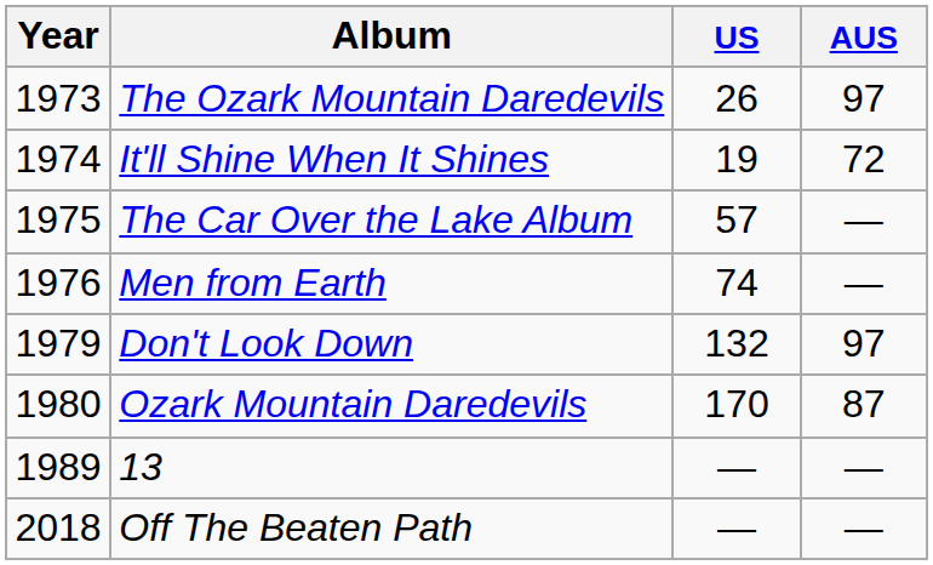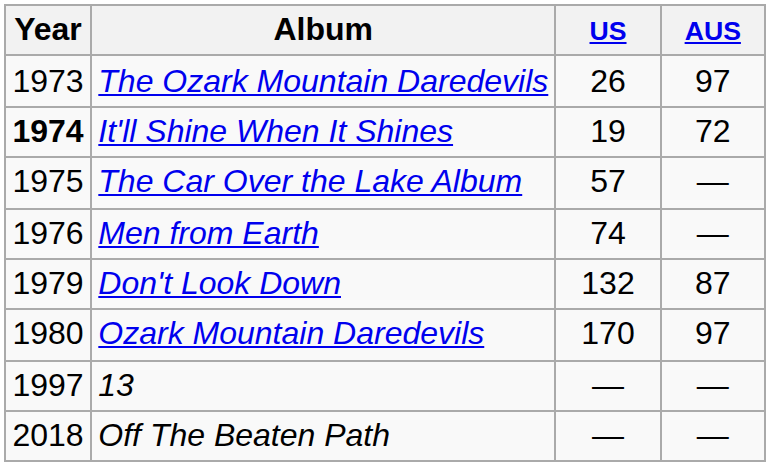 <table class="wikitable">
 <tr>
 <th>Year</th>
 <th>Album</th>
 <th style="width:45px;"><small><a href='#'>US</a></small></th>
 <th style="width:45px;"><small><a href='#'>AUS</a></small></th>
 </tr>
 <tr>
 <td>1973</td>
 <td><em><a href='#'>The Ozark Mountain Daredevils</a></em></td>
 <td style="text-align:center;">26</td>
 <td style="text-align:center;">97</td>
 </tr>
 <tr>
-<td>1974</td>
+<td><strong>1974</strong></td>
 <td><em><a href='#'>It'll Shine When It Shines</a></em></td>
 <td style="text-align:center;">19</td>
 <td style="text-align:center;">72</td>
 </tr>
 <tr>
 <td>1975</td>
 <td><em><a href='#'>The Car Over the Lake Album</a></em></td>
 <td style="text-align:center;">57</td>
 <td style="text-align:center;">—</td>
 </tr>
 <tr>
 <td>1976</td>
 <td><em><a href='#'>Men from Earth</a></em></td>
 <td style="text-align:center;">74</td>
 <td style="text-align:center;">—</td>
 </tr>
 <tr>
 <td>1979</td>
 <td><em><a href='#'>Don't Look Down</a></em></td>
 <td style="text-align:center;">132</td>
-<td style="text-align:center;">97</td>
+<td style="text-align:center;">87</td>
 </tr>
 <tr>
 <td>1980</td>
 <td><em><a href='#'>Ozark Mountain Daredevils</a></em></td>
 <td style="text-align:center;">170</td>
-<td style="text-align:center;">87</td>
+<td style="text-align:center;">97</td>
 </tr>
 <tr>
-<td>1989</td>
+<td>1997</td>
 <td><em>13</em></td>
 <td style="text-align:center;">—</td>
 <td style="text-align:center;">—</td>
 </tr>
 <tr>
 <td>2018</td>
 <td><em>Off The Beaten Path</em></td>
 <td style="text-align:center;">—</td>
 <td style="text-align:center;">—</td>
 </tr>
 </table>
